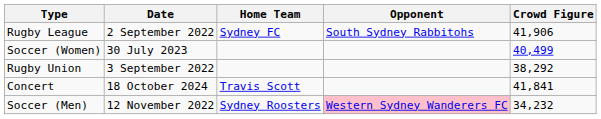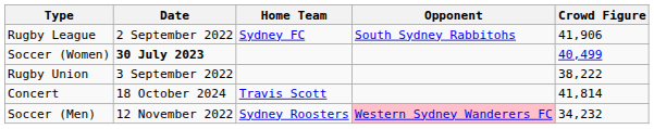 <table class="wikitable" style="text-align:left;">
 <tr>
 <th>Type</th>
 <th>Date</th>
 <th>Home Team</th>
 <th>Opponent</th>
 <th>Crowd Figure</th>
 </tr>
 <tr>
 <td>Rugby League</td>
 <td>2 September 2022</td>
 <td><a href='#'>Sydney FC</a></td>
 <td> <a href='#'>South Sydney Rabbitohs</a></td>
 <td>41,906</td>
 </tr>
 <tr>
 <td>Soccer (Women)</td>
-<td>30 July 2023</td>
+<td><strong>30 July 2023</strong></td>
 <td></td>
 <td></td>
 <td><a href='#'>40,499</a></td>
 </tr>
 <tr>
 <td>Rugby Union</td>
 <td>3 September 2022</td>
 <td></td>
 <td></td>
-<td>38,292</td>
+<td>38,222</td>
 </tr>
 <tr>
 <td>Concert</td>
 <td>18 October 2024</td>
 <td><a href='#'>Travis Scott</a></td>
 <td></td>
-<td>41,841</td>
+<td>41,814</td>
 </tr>
 <tr>
 <td>Soccer (Men)</td>
 <td>12 November 2022</td>
 <td> <a href='#'>Sydney Roosters</a></td>
 <td style="background: pink;"><a href='#'>Western Sydney Wanderers FC</a></td>
 <td>34,232</td>
 </tr>
 </table>
